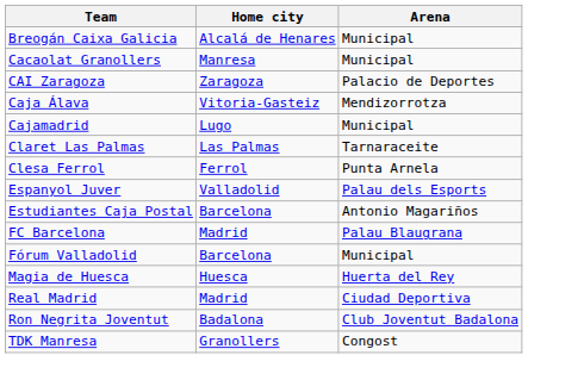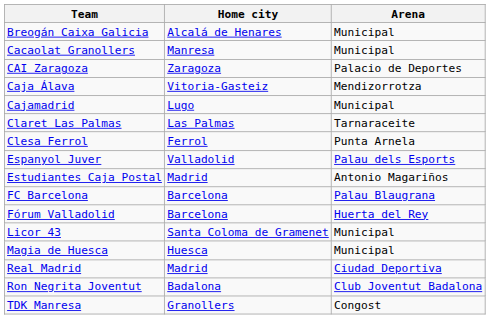 <table class="wikitable sortable">
 <tr>
 <th>Team</th>
 <th>Home city</th>
 <th>Arena</th>
 </tr>
 <tr>
 <td><a href='#'>Breogán Caixa Galicia</a></td>
 <td><a href='#'>Alcalá de Henares</a></td>
 <td>Municipal</td>
 </tr>
 <tr>
 <td><a href='#'>Cacaolat Granollers</a></td>
 <td><a href='#'>Manresa</a></td>
 <td>Municipal</td>
 </tr>
 <tr>
 <td><a href='#'>CAI Zaragoza</a></td>
 <td><a href='#'>Zaragoza</a></td>
 <td>Palacio de Deportes</td>
 </tr>
 <tr>
 <td><a href='#'>Caja Álava</a></td>
 <td><a href='#'>Vitoria-Gasteiz</a></td>
 <td>Mendizorrotza</td>
 </tr>
 <tr>
 <td><a href='#'>Cajamadrid</a></td>
 <td><a href='#'>Lugo</a></td>
 <td>Municipal</td>
 </tr>
 <tr>
 <td><a href='#'>Claret Las Palmas</a></td>
 <td><a href='#'>Las Palmas</a></td>
 <td>Tarnaraceite</td>
 </tr>
 <tr>
 <td><a href='#'>Clesa Ferrol</a></td>
 <td><a href='#'>Ferrol</a></td>
 <td>Punta Arnela</td>
 </tr>
 <tr>
 <td><a href='#'>Espanyol Juver</a></td>
 <td><a href='#'>Valladolid</a></td>
 <td><a href='#'>Palau dels Esports</a></td>
 </tr>
 <tr>
 <td><a href='#'>Estudiantes Caja Postal</a></td>
-<td><a href='#'>Barcelona</a></td>
+<td><a href='#'>Madrid</a></td>
 <td>Antonio Magariños</td>
 </tr>
 <tr>
 <td><a href='#'>FC Barcelona</a></td>
-<td><a href='#'>Madrid</a></td>
+<td><a href='#'>Barcelona</a></td>
 <td><a href='#'>Palau Blaugrana</a></td>
 </tr>
 <tr>
 <td><a href='#'>Fórum Valladolid</a></td>
 <td><a href='#'>Barcelona</a></td>
+<td><a href='#'>Huerta del Rey</a></td>
+</tr>
+<tr>
+<td><a href='#'>Licor 43</a></td>
+<td><a href='#'>Santa Coloma de Gramenet</a></td>
 <td>Municipal</td>
 </tr>
 <tr>
 <td><a href='#'>Magia de Huesca</a></td>
 <td><a href='#'>Huesca</a></td>
-<td><a href='#'>Huerta del Rey</a></td>
+<td>Municipal</td>
 </tr>
 <tr>
 <td><a href='#'>Real Madrid</a></td>
 <td><a href='#'>Madrid</a></td>
 <td><a href='#'>Ciudad Deportiva</a></td>
 </tr>
 <tr>
 <td><a href='#'>Ron Negrita Joventut</a></td>
 <td><a href='#'>Badalona</a></td>
 <td><a href='#'>Club Joventut Badalona</a></td>
 </tr>
 <tr>
 <td><a href='#'>TDK Manresa</a></td>
 <td><a href='#'>Granollers</a></td>
 <td>Congost</td>
 </tr>
 </table>
